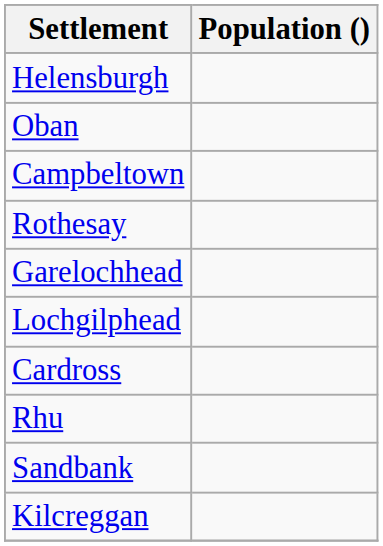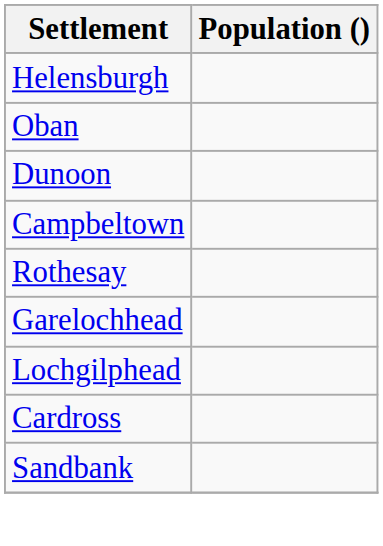 <table class="wikitable sortable">
 <tr>
 <th>Settlement</th>
 <th>Population ()</th>
 </tr>
 <tr>
 <td><a href='#'>Helensburgh</a></td>
 <td></td>
 </tr>
 <tr>
 <td><a href='#'>Oban</a></td>
+<td></td>
+</tr>
+<tr>
+<td><a href='#'>Dunoon</a></td>
 <td></td>
 </tr>
 <tr>
 <td><a href='#'>Campbeltown</a></td>
 <td></td>
 </tr>
 <tr>
 <td><a href='#'>Rothesay</a></td>
 <td></td>
 </tr>
 <tr>
 <td><a href='#'>Garelochhead</a></td>
 <td></td>
 </tr>
 <tr>
 <td><a href='#'>Lochgilphead</a></td>
 <td></td>
 </tr>
 <tr>
 <td><a href='#'>Cardross</a></td>
 <td></td>
 </tr>
 <tr>
-<td><a href='#'>Rhu</a></td>
-<td></td>
-</tr>
-<tr>
 <td><a href='#'>Sandbank</a></td>
-<td></td>
-</tr>
-<tr>
-<td><a href='#'>Kilcreggan</a></td>
 <td></td>
 </tr>
 <tr>
 </tr>
 </table>
